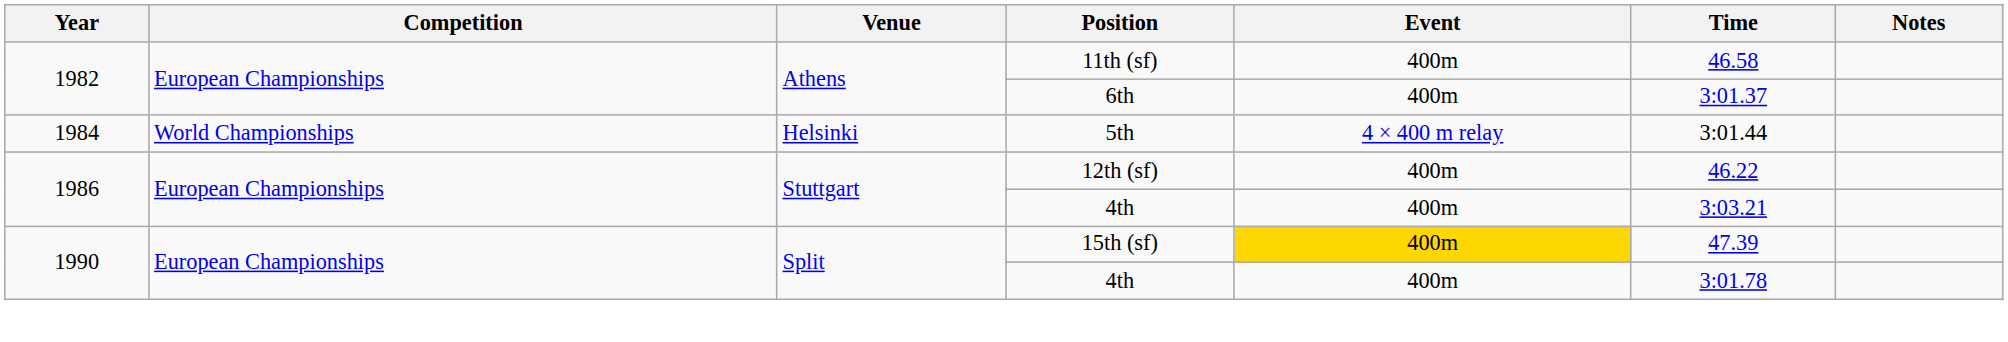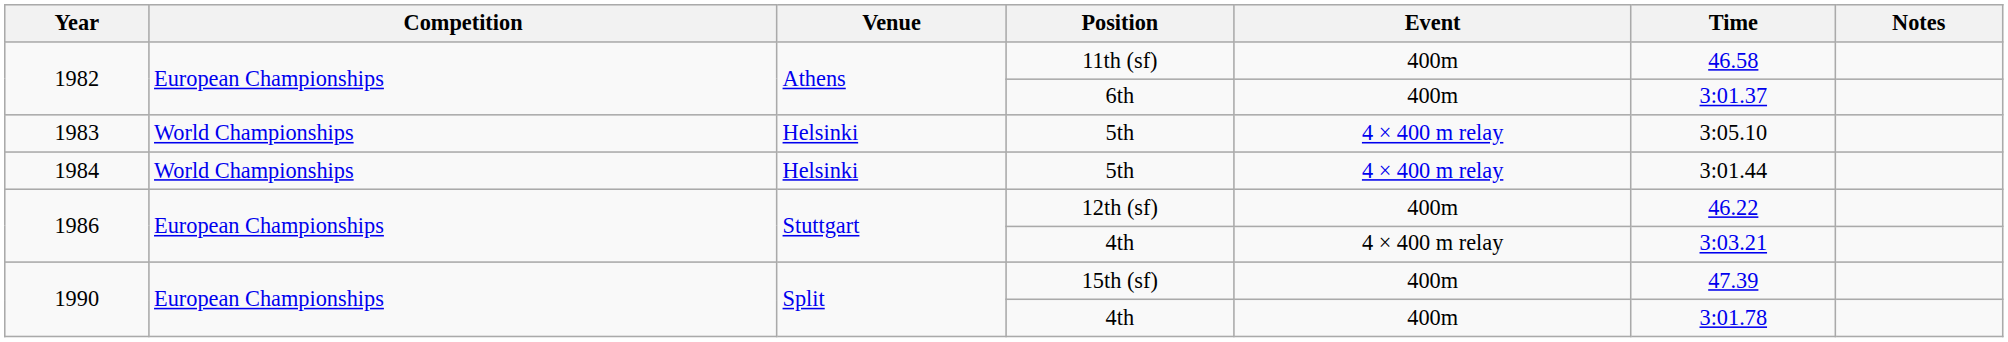 <table class="wikitable" width=65% style="font-size:90%; text-align:center;">
 <tr>
 <th>Year</th>
 <th>Competition</th>
 <th>Venue</th>
 <th>Position</th>
 <th>Event</th>
 <th>Time</th>
 <th>Notes</th>
 </tr>
 <tr>
 <td rowspan=2>1982</td>
 <td align=left rowspan=2><a href='#'>European Championships</a></td>
 <td align=left rowspan=2> <a href='#'>Athens</a></td>
 <td>11th (sf)</td>
 <td>400m</td>
 <td><a href='#'>46.58</a></td>
 <td></td>
 </tr>
 <tr>
 <td>6th</td>
 <td>400m</td>
 <td><a href='#'>3:01.37</a></td>
 <td></td>
 </tr>
 <tr>
+<td>1983</td>
+<td align=left><a href='#'>World Championships</a></td>
+<td align=left> <a href='#'>Helsinki</a></td>
+<td>5th</td>
+<td><a href='#'>4 × 400 m relay</a></td>
+<td>3:05.10</td>
+<td></td>
+</tr>
+<tr>
 <td>1984</td>
 <td align=left><a href='#'>World Championships</a></td>
 <td align=left> <a href='#'>Helsinki</a></td>
 <td>5th</td>
 <td><a href='#'>4 × 400 m relay</a></td>
 <td>3:01.44</td>
 <td></td>
 </tr>
 <tr>
 <td rowspan=2>1986</td>
 <td align=left rowspan=2><a href='#'>European Championships</a></td>
 <td align=left rowspan=2> <a href='#'>Stuttgart</a></td>
 <td>12th (sf)</td>
 <td>400m</td>
 <td><a href='#'>46.22</a></td>
 <td></td>
 </tr>
 <tr>
 <td>4th</td>
-<td>400m</td>
+<td>4 × 400 m relay</td>
 <td><a href='#'>3:03.21</a></td>
 <td></td>
 </tr>
 <tr>
 <td rowspan=2>1990</td>
 <td align=left rowspan=2><a href='#'>European Championships</a></td>
 <td align=left rowspan=2> <a href='#'>Split</a></td>
 <td>15th (sf)</td>
-<td style="background: gold;">400m</td>
+<td>400m</td>
 <td><a href='#'>47.39</a></td>
 <td></td>
 </tr>
 <tr>
 <td>4th</td>
 <td>400m</td>
 <td><a href='#'>3:01.78</a></td>
 <td></td>
 </tr>
 </table>
